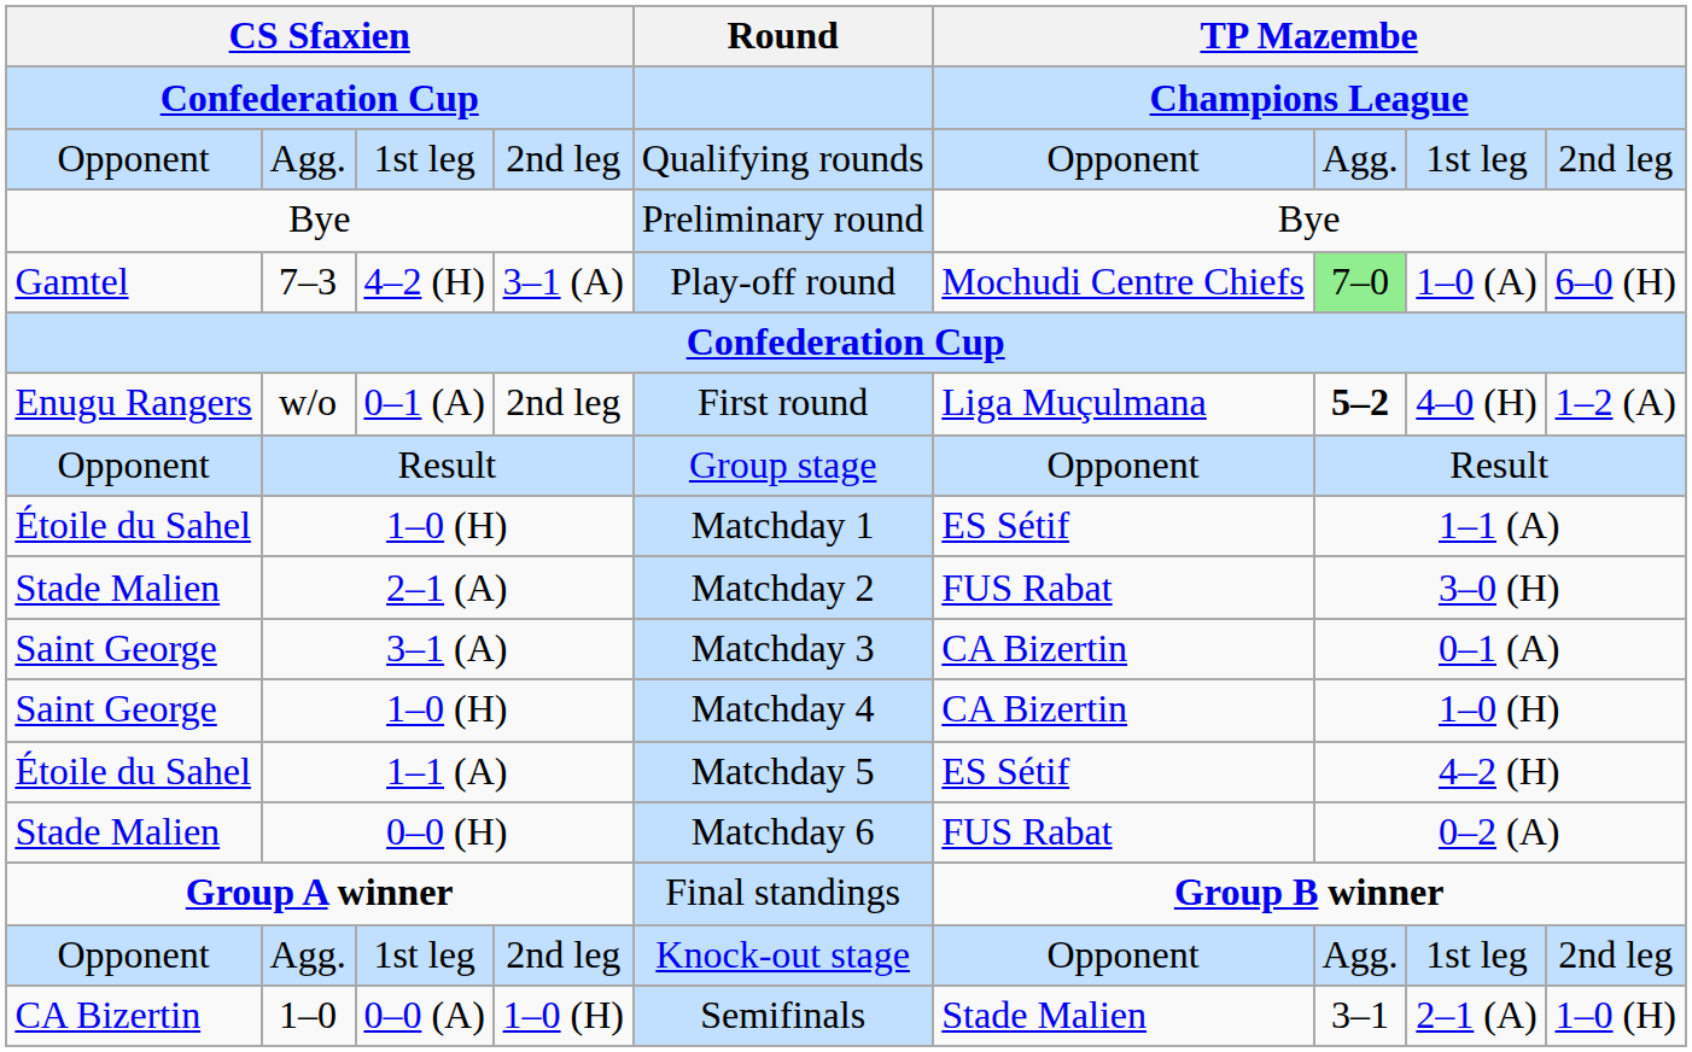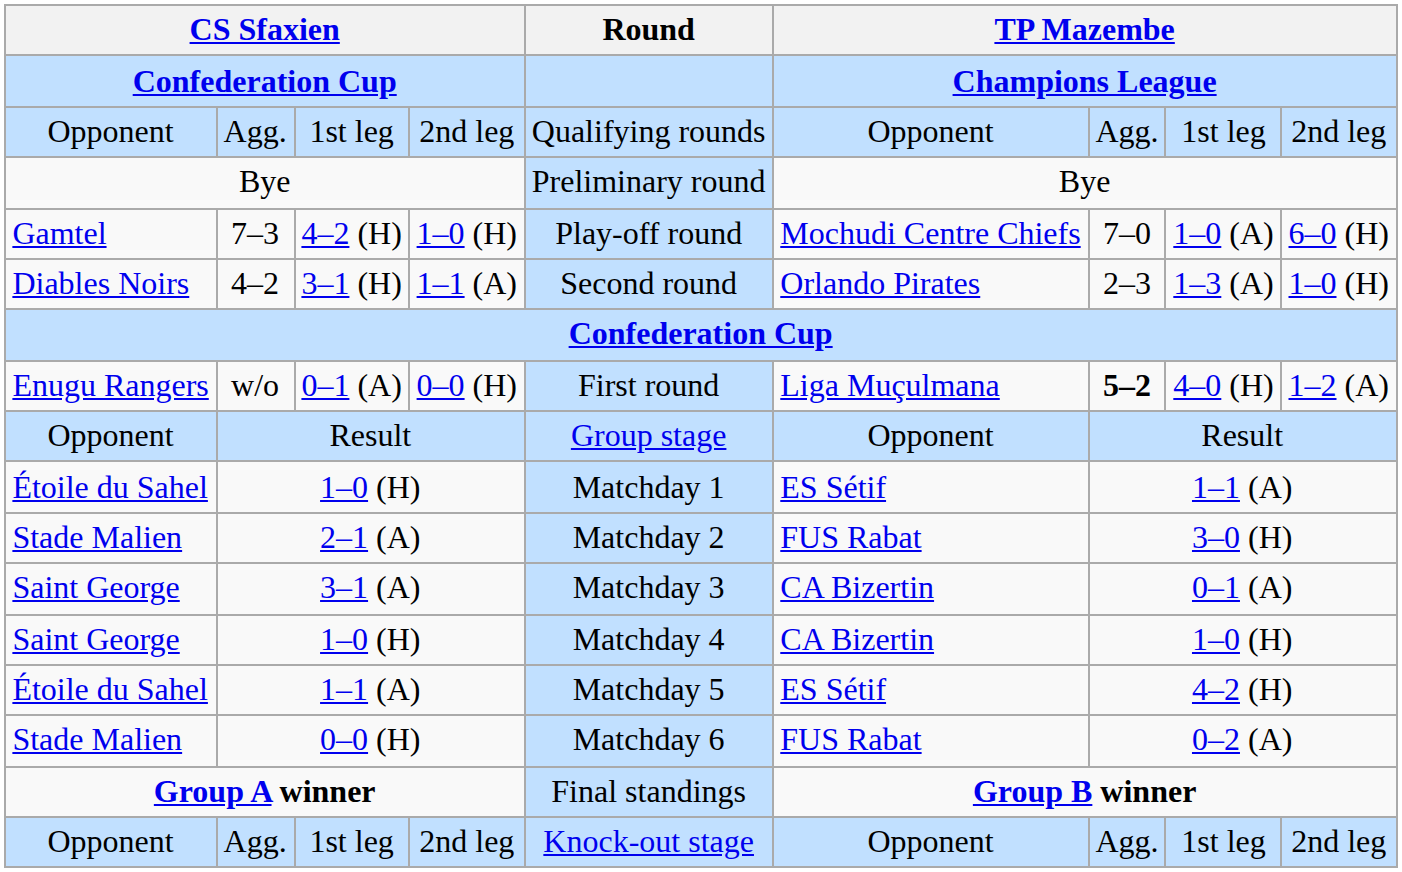 <table class="wikitable" style="text-align: center;">
 <tr>
 <th colspan=4> <a href='#'>CS Sfaxien</a></th>
 <th>Round</th>
 <th colspan=4> <a href='#'>TP Mazembe</a></th>
 </tr>
 <tr bgcolor=#c1e0ff>
 <td colspan=4><strong><a href='#'>Confederation Cup</a></strong></td>
 <td></td>
 <td colspan=4><strong><a href='#'>Champions League</a></strong></td>
 </tr>
 <tr bgcolor=#c1e0ff>
 <td>Opponent</td>
 <td>Agg.</td>
 <td>1st leg</td>
 <td>2nd leg</td>
 <td>Qualifying rounds</td>
 <td>Opponent</td>
 <td>Agg.</td>
 <td>1st leg</td>
 <td>2nd leg</td>
 </tr>
 <tr>
 <td colspan=4>Bye</td>
 <td bgcolor=#c1e0ff>Preliminary round</td>
 <td colspan=4>Bye</td>
 </tr>
 <tr>
 <td align=left> <a href='#'>Gamtel</a></td>
 <td>7–3</td>
 <td><a href='#'>4–2</a> (H)</td>
-<td><a href='#'>3–1</a> (A)</td>
+<td><a href='#'>1–0</a> (H)</td>
 <td bgcolor=#c1e0ff>Play-off round</td>
 <td align=left> <a href='#'>Mochudi Centre Chiefs</a></td>
-<td style="background: lightgreen;">7–0</td>
+<td>7–0</td>
 <td><a href='#'>1–0</a> (A)</td>
 <td><a href='#'>6–0</a> (H)</td>
+</tr>
+<tr>
+<td align=left> <a href='#'>Diables Noirs</a></td>
+<td>4–2</td>
+<td><a href='#'>3–1</a> (H)</td>
+<td><a href='#'>1–1</a> (A)</td>
+<td bgcolor=#c1e0ff>Second round</td>
+<td align=left> <a href='#'>Orlando Pirates</a></td>
+<td>2–3</td>
+<td><a href='#'>1–3</a> (A)</td>
+<td><a href='#'>1–0</a> (H)</td>
 </tr>
 <tr bgcolor=#c1e0ff>
 <td colspan=9><strong><a href='#'>Confederation Cup</a></strong></td>
 </tr>
 <tr>
 <td align=left> <a href='#'>Enugu Rangers</a></td>
 <td>w/o</td>
 <td><a href='#'>0–1</a> (A)</td>
-<td>2nd leg</td>
+<td><a href='#'>0–0</a> (H)</td>
 <td bgcolor=#c1e0ff>First round</td>
 <td align=left> <a href='#'>Liga Muçulmana</a></td>
 <td><strong>5–2</strong></td>
 <td><a href='#'>4–0</a> (H)</td>
 <td><a href='#'>1–2</a> (A)</td>
 </tr>
 <tr bgcolor=#c1e0ff>
 <td>Opponent</td>
 <td colspan=3>Result</td>
 <td><a href='#'>Group stage</a></td>
 <td>Opponent</td>
 <td colspan=3>Result</td>
 </tr>
 <tr>
 <td align=left> <a href='#'>Étoile du Sahel</a></td>
 <td colspan=3><a href='#'>1–0</a> (H)</td>
 <td bgcolor=#c1e0ff>Matchday 1</td>
 <td align=left> <a href='#'>ES Sétif</a></td>
 <td colspan=3><a href='#'>1–1</a> (A)</td>
 </tr>
 <tr>
 <td align=left> <a href='#'>Stade Malien</a></td>
 <td colspan=3><a href='#'>2–1</a> (A)</td>
 <td bgcolor=#c1e0ff>Matchday 2</td>
 <td align=left> <a href='#'>FUS Rabat</a></td>
 <td colspan=3><a href='#'>3–0</a> (H)</td>
 </tr>
 <tr>
 <td align=left> <a href='#'>Saint George</a></td>
 <td colspan=3><a href='#'>3–1</a> (A)</td>
 <td bgcolor=#c1e0ff>Matchday 3</td>
 <td align=left> <a href='#'>CA Bizertin</a></td>
 <td colspan=3><a href='#'>0–1</a> (A)</td>
 </tr>
 <tr>
 <td align=left> <a href='#'>Saint George</a></td>
 <td colspan=3><a href='#'>1–0</a> (H)</td>
 <td bgcolor=#c1e0ff>Matchday 4</td>
 <td align=left> <a href='#'>CA Bizertin</a></td>
 <td colspan=3><a href='#'>1–0</a> (H)</td>
 </tr>
 <tr>
 <td align=left> <a href='#'>Étoile du Sahel</a></td>
 <td colspan=3><a href='#'>1–1</a> (A)</td>
 <td bgcolor=#c1e0ff>Matchday 5</td>
 <td align=left> <a href='#'>ES Sétif</a></td>
 <td colspan=3><a href='#'>4–2</a> (H)</td>
 </tr>
 <tr>
 <td align=left> <a href='#'>Stade Malien</a></td>
 <td colspan=3><a href='#'>0–0</a> (H)</td>
 <td bgcolor=#c1e0ff>Matchday 6</td>
 <td align=left> <a href='#'>FUS Rabat</a></td>
 <td colspan=3><a href='#'>0–2</a> (A)</td>
 </tr>
 <tr>
 <td colspan=4 align=center valign=top><strong><a href='#'>Group A</a> winner</strong><br></td>
 <td bgcolor=#c1e0ff>Final standings</td>
 <td colspan=4 align=center valign=top><strong><a href='#'>Group B</a> winner</strong><br></td>
 </tr>
 <tr bgcolor=#c1e0ff>
 <td>Opponent</td>
 <td>Agg.</td>
 <td>1st leg</td>
 <td>2nd leg</td>
 <td><a href='#'>Knock-out stage</a></td>
 <td>Opponent</td>
 <td>Agg.</td>
 <td>1st leg</td>
 <td>2nd leg</td>
 </tr>
-<tr>
-<td align=left> <a href='#'>CA Bizertin</a></td>
-<td>1–0</td>
-<td><a href='#'>0–0</a> (A)</td>
-<td><a href='#'>1–0</a> (H)</td>
-<td bgcolor=#c1e0ff>Semifinals</td>
-<td align=left> <a href='#'>Stade Malien</a></td>
-<td>3–1</td>
-<td><a href='#'>2–1</a> (A)</td>
-<td><a href='#'>1–0</a> (H)</td>
-</tr>
 </table>
